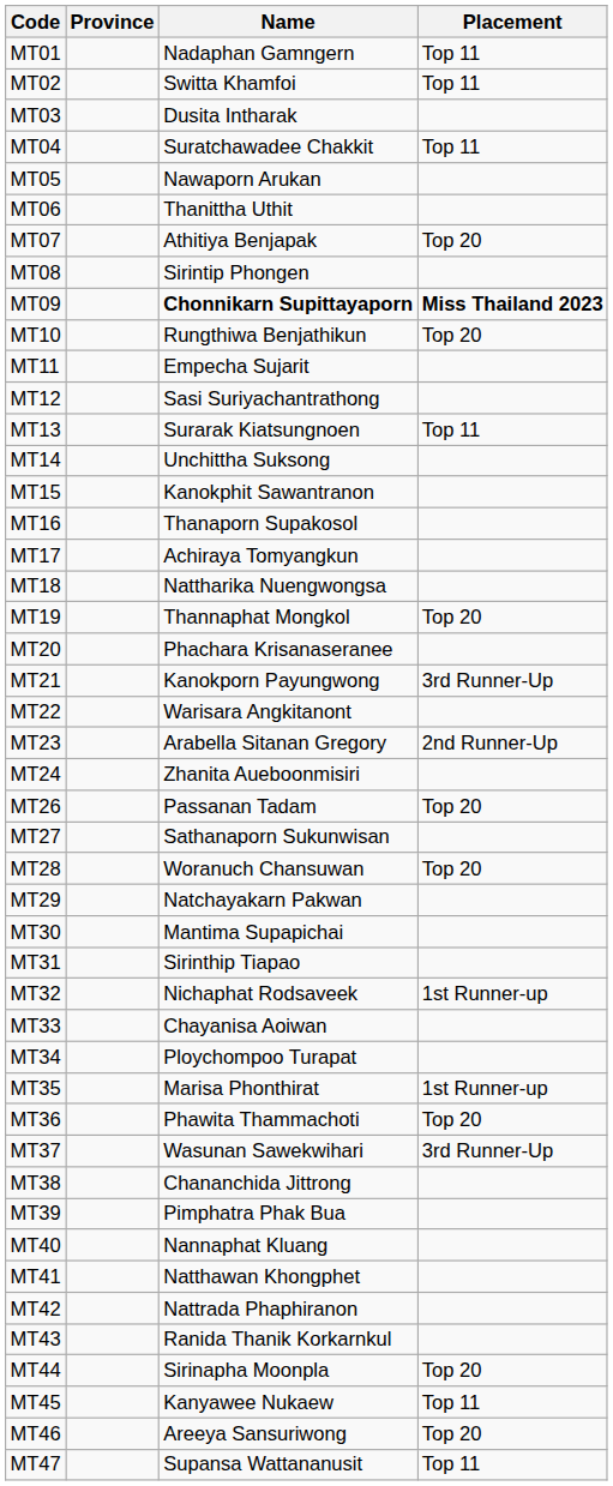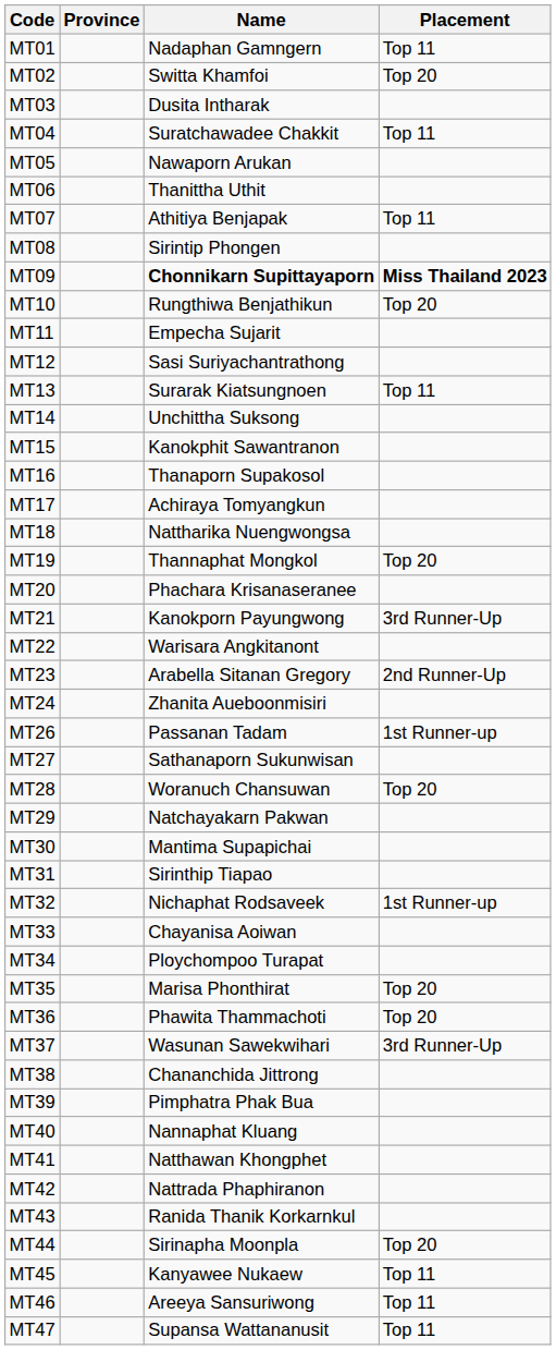 <table class="wikitable sortable" style="font-size: 90%;">
 <tr>
 <th>Code</th>
 <th>Province</th>
 <th>Name</th>
 <th>Placement</th>
 </tr>
 <tr>
 <td>MT01</td>
 <td><strong></strong></td>
 <td>Nadaphan Gamngern</td>
 <td>Top 11</td>
 </tr>
 <tr>
 <td>MT02</td>
 <td><strong></strong></td>
 <td>Switta Khamfoi</td>
-<td>Top 11</td>
+<td>Top 20</td>
 </tr>
 <tr>
 <td>MT03</td>
 <td><strong></strong></td>
 <td>Dusita Intharak</td>
 <td></td>
 </tr>
 <tr>
 <td>MT04</td>
 <td><strong></strong></td>
 <td>Suratchawadee Chakkit</td>
 <td>Top 11</td>
 </tr>
 <tr>
 <td>MT05</td>
 <td><strong></strong></td>
 <td>Nawaporn Arukan</td>
 <td></td>
 </tr>
 <tr>
 <td>MT06</td>
 <td><strong></strong></td>
 <td>Thanittha Uthit</td>
 <td></td>
 </tr>
 <tr>
 <td>MT07</td>
 <td><strong></strong></td>
 <td>Athitiya Benjapak</td>
-<td>Top 20</td>
+<td>Top 11</td>
 </tr>
 <tr>
 <td>MT08</td>
 <td><strong></strong></td>
 <td>Sirintip Phongen</td>
 <td></td>
 </tr>
 <tr>
 <td>MT09</td>
 <td><strong></strong></td>
 <td><strong>Chonnikarn Supittayaporn</strong></td>
 <td><strong>Miss Thailand 2023</strong></td>
 </tr>
 <tr>
 <td>MT10</td>
 <td><strong></strong></td>
 <td>Rungthiwa Benjathikun</td>
 <td>Top 20</td>
 </tr>
 <tr>
 <td>MT11</td>
 <td><strong></strong></td>
 <td>Empecha Sujarit</td>
 <td></td>
 </tr>
 <tr>
 <td>MT12</td>
 <td><strong></strong></td>
 <td>Sasi Suriyachantrathong</td>
 <td></td>
 </tr>
 <tr>
 <td>MT13</td>
 <td><strong></strong></td>
 <td>Surarak Kiatsungnoen</td>
 <td>Top 11</td>
 </tr>
 <tr>
 <td>MT14</td>
 <td><strong></strong></td>
 <td>Unchittha Suksong</td>
 <td></td>
 </tr>
 <tr>
 <td>MT15</td>
 <td><strong></strong></td>
 <td>Kanokphit Sawantranon</td>
 <td></td>
 </tr>
 <tr>
 <td>MT16</td>
 <td><strong></strong></td>
 <td>Thanaporn Supakosol</td>
 <td></td>
 </tr>
 <tr>
 <td>MT17</td>
 <td><strong></strong></td>
 <td>Achiraya Tomyangkun</td>
 <td></td>
 </tr>
 <tr>
 <td>MT18</td>
 <td><strong></strong></td>
 <td>Nattharika Nuengwongsa</td>
 <td></td>
 </tr>
 <tr>
 <td>MT19</td>
 <td><strong></strong></td>
 <td>Thannaphat Mongkol</td>
 <td>Top 20</td>
 </tr>
 <tr>
 <td>MT20</td>
 <td><strong></strong></td>
 <td>Phachara Krisanaseranee</td>
 <td></td>
 </tr>
 <tr>
 <td>MT21</td>
 <td><strong></strong></td>
 <td>Kanokporn Payungwong</td>
 <td>3rd Runner-Up</td>
 </tr>
 <tr>
 <td>MT22</td>
 <td><strong></strong></td>
 <td>Warisara Angkitanont</td>
 <td></td>
 </tr>
 <tr>
 <td>MT23</td>
 <td><strong></strong></td>
 <td>Arabella Sitanan Gregory</td>
 <td>2nd Runner-Up</td>
 </tr>
 <tr>
 <td>MT24</td>
 <td><strong></strong></td>
 <td>Zhanita Aueboonmisiri</td>
 <td></td>
 </tr>
 <tr>
 <td>MT26</td>
 <td><strong></strong></td>
 <td>Passanan Tadam</td>
-<td>Top 20</td>
+<td>1st Runner-up</td>
 </tr>
 <tr>
 <td>MT27</td>
 <td><strong></strong></td>
 <td>Sathanaporn Sukunwisan</td>
 <td></td>
 </tr>
 <tr>
 <td>MT28</td>
 <td><strong></strong></td>
 <td>Woranuch Chansuwan</td>
 <td>Top 20</td>
 </tr>
 <tr>
 <td>MT29</td>
 <td><strong></strong></td>
 <td>Natchayakarn Pakwan</td>
 <td></td>
 </tr>
 <tr>
 <td>MT30</td>
 <td><strong></strong></td>
 <td>Mantima Supapichai</td>
 <td></td>
 </tr>
 <tr>
 <td>MT31</td>
 <td><strong></strong></td>
 <td>Sirinthip Tiapao</td>
 <td></td>
 </tr>
 <tr>
 <td>MT32</td>
 <td><strong></strong></td>
 <td>Nichaphat Rodsaveek</td>
 <td>1st Runner-up</td>
 </tr>
 <tr>
 <td>MT33</td>
 <td><strong></strong></td>
 <td>Chayanisa Aoiwan</td>
 <td></td>
 </tr>
 <tr>
 <td>MT34</td>
 <td><strong></strong></td>
 <td>Ploychompoo Turapat</td>
 <td></td>
 </tr>
 <tr>
 <td>MT35</td>
 <td><strong></strong></td>
 <td>Marisa Phonthirat</td>
-<td>1st Runner-up</td>
+<td>Top 20</td>
 </tr>
 <tr>
 <td>MT36</td>
 <td><strong></strong></td>
 <td>Phawita Thammachoti</td>
 <td>Top 20</td>
 </tr>
 <tr>
 <td>MT37</td>
 <td><strong></strong></td>
 <td>Wasunan Sawekwihari</td>
 <td>3rd Runner-Up</td>
 </tr>
 <tr>
 <td>MT38</td>
 <td><strong></strong></td>
 <td>Chananchida Jittrong</td>
 <td></td>
 </tr>
 <tr>
 <td>MT39</td>
 <td><strong></strong></td>
 <td>Pimphatra Phak Bua</td>
 <td></td>
 </tr>
 <tr>
 <td>MT40</td>
 <td><strong></strong></td>
 <td>Nannaphat Kluang</td>
 <td></td>
 </tr>
 <tr>
 <td>MT41</td>
 <td><strong></strong></td>
 <td>Natthawan Khongphet</td>
 <td></td>
 </tr>
 <tr>
 <td>MT42</td>
 <td><strong></strong></td>
 <td>Nattrada Phaphiranon</td>
 <td></td>
 </tr>
 <tr>
 <td>MT43</td>
 <td><strong></strong></td>
 <td>Ranida Thanik Korkarnkul</td>
 <td></td>
 </tr>
 <tr>
 <td>MT44</td>
 <td><strong></strong></td>
 <td>Sirinapha Moonpla</td>
 <td>Top 20</td>
 </tr>
 <tr>
 <td>MT45</td>
 <td><strong></strong></td>
 <td>Kanyawee Nukaew</td>
 <td>Top 11</td>
 </tr>
 <tr>
 <td>MT46</td>
 <td><strong></strong></td>
 <td>Areeya Sansuriwong</td>
-<td>Top 20</td>
+<td>Top 11</td>
 </tr>
 <tr>
 <td>MT47</td>
 <td><strong></strong></td>
 <td>Supansa Wattananusit</td>
 <td>Top 11</td>
 </tr>
 </table>
